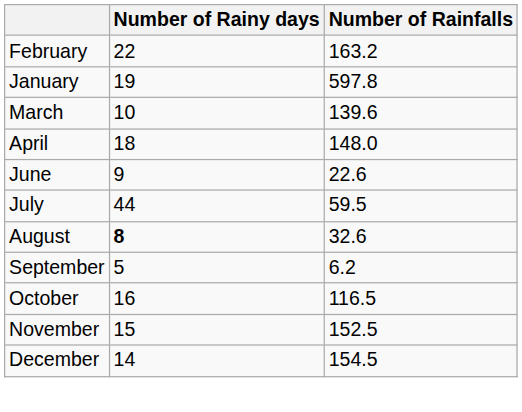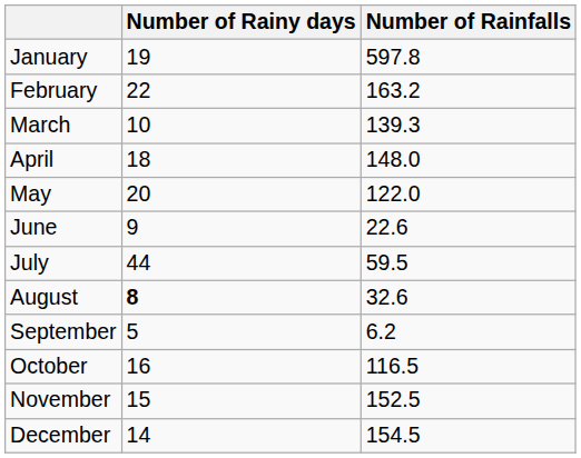 <table class="wikitable">
 <tr>
 <th></th>
 <th>Number of Rainy days</th>
 <th>Number of Rainfalls</th>
 </tr>
 <tr>
+<td>January</td>
+<td>19</td>
+<td>597.8</td>
+</tr>
+<tr>
 <td>February</td>
 <td>22</td>
 <td>163.2</td>
 </tr>
 <tr>
-<td>January</td>
-<td>19</td>
-<td>597.8</td>
-</tr>
-<tr>
 <td>March</td>
 <td>10</td>
-<td>139.6</td>
+<td>139.3</td>
 </tr>
 <tr>
 <td>April</td>
 <td>18</td>
 <td>148.0</td>
+</tr>
+<tr>
+<td>May</td>
+<td>20</td>
+<td>122.0</td>
 </tr>
 <tr>
 <td>June</td>
 <td>9</td>
 <td>22.6</td>
 </tr>
 <tr>
 <td>July</td>
 <td>44</td>
 <td>59.5</td>
 </tr>
 <tr>
 <td>August</td>
 <td><strong>8</strong></td>
 <td>32.6</td>
 </tr>
 <tr>
 <td>September</td>
 <td>5</td>
 <td>6.2</td>
 </tr>
 <tr>
 <td>October</td>
 <td>16</td>
 <td>116.5</td>
 </tr>
 <tr>
 <td>November</td>
 <td>15</td>
 <td>152.5</td>
 </tr>
 <tr>
 <td>December</td>
 <td>14</td>
 <td>154.5</td>
 </tr>
 </table>
